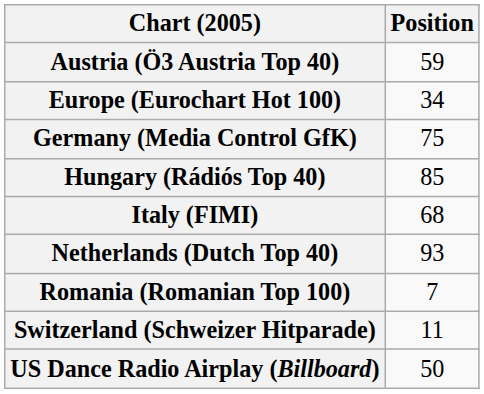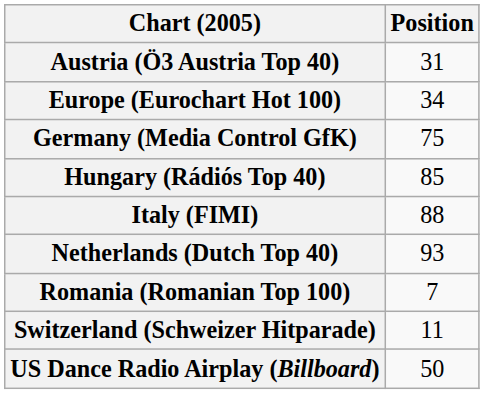 <table class="wikitable sortable plainrowheaders" style="text-align:center">
 <tr>
 <th scope="col">Chart (2005)</th>
 <th scope="col">Position</th>
 </tr>
 <tr>
 <th scope="row">Austria (Ö3 Austria Top 40)</th>
-<td>59</td>
+<td>31</td>
 </tr>
 <tr>
 <th scope="row">Europe (Eurochart Hot 100)</th>
 <td>34</td>
 </tr>
 <tr>
 <th scope="row">Germany (Media Control GfK)</th>
 <td>75</td>
 </tr>
 <tr>
 <th scope="row">Hungary (Rádiós Top 40)</th>
 <td>85</td>
 </tr>
 <tr>
 <th scope="row">Italy (FIMI)</th>
-<td>68</td>
+<td>88</td>
 </tr>
 <tr>
 <th scope="row">Netherlands (Dutch Top 40)</th>
 <td>93</td>
 </tr>
 <tr>
 <th scope="row">Romania (Romanian Top 100)</th>
 <td>7</td>
 </tr>
 <tr>
 <th scope="row">Switzerland (Schweizer Hitparade)</th>
 <td>11</td>
 </tr>
 <tr>
 <th scope="row">US Dance Radio Airplay (<em>Billboard</em>)</th>
 <td>50</td>
 </tr>
 </table>
